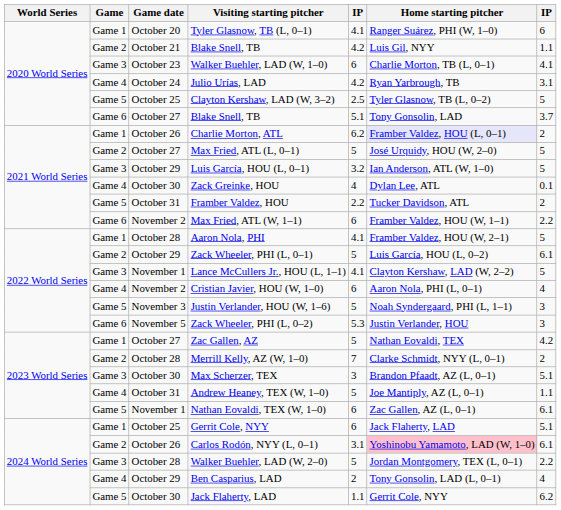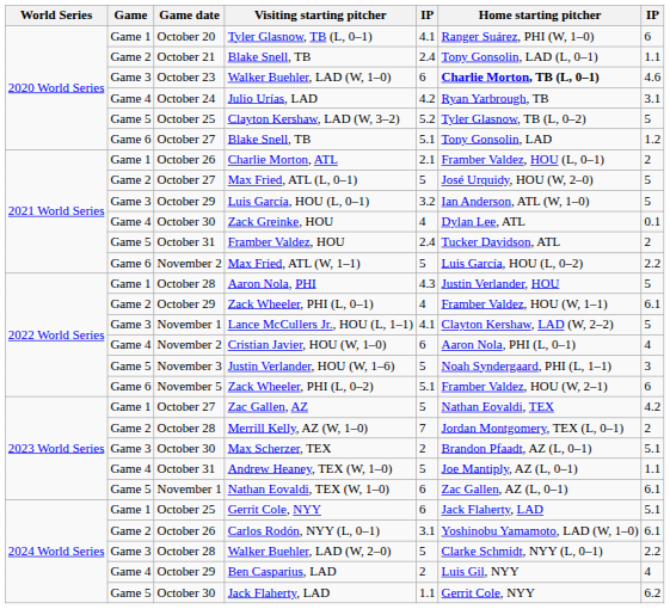 <table class="wikitable">
 <tr>
 <th>World Series</th>
 <th>Game</th>
 <th>Game date</th>
 <th>Visiting starting pitcher</th>
 <th>IP</th>
 <th>Home starting pitcher</th>
 <th>IP</th>
 </tr>
 <tr>
 <td rowspan=6><a href='#'>2020 World Series</a></td>
 <td>Game 1</td>
 <td>October 20</td>
 <td><a href='#'>Tyler Glasnow</a>, <a href='#'>TB</a> (L, 0–1)</td>
 <td>4.1</td>
 <td><a href='#'>Ranger Suárez</a>, PHI (W, 1–0)</td>
 <td>6</td>
 </tr>
 <tr>
 <td>Game 2</td>
 <td>October 21</td>
 <td><a href='#'>Blake Snell</a>, TB</td>
-<td>4.2</td>
-<td><a href='#'>Luis Gil</a>, NYY</td>
+<td>2.4</td>
+<td><a href='#'>Tony Gonsolin</a>, LAD (L, 0–1)</td>
 <td>1.1</td>
 </tr>
 <tr>
 <td>Game 3</td>
 <td>October 23</td>
 <td><a href='#'>Walker Buehler</a>, LAD (W, 1–0)</td>
 <td>6</td>
-<td><a href='#'>Charlie Morton</a>, TB (L, 0–1)</td>
-<td>4.1</td>
+<td><strong><a href='#'>Charlie Morton</a>, TB (L, 0–1)</strong></td>
+<td>4.6</td>
 </tr>
 <tr>
 <td>Game 4</td>
 <td>October 24</td>
 <td><a href='#'>Julio Urías</a>, LAD</td>
 <td>4.2</td>
 <td><a href='#'>Ryan Yarbrough</a>, TB</td>
 <td>3.1</td>
 </tr>
 <tr>
 <td>Game 5</td>
 <td>October 25</td>
 <td><a href='#'>Clayton Kershaw</a>, LAD (W, 3–2)</td>
-<td>2.5</td>
+<td>5.2</td>
 <td><a href='#'>Tyler Glasnow</a>, TB (L, 0–2)</td>
 <td>5</td>
 </tr>
 <tr>
 <td>Game 6</td>
 <td>October 27</td>
 <td><a href='#'>Blake Snell</a>, TB</td>
 <td>5.1</td>
 <td><a href='#'>Tony Gonsolin</a>, LAD</td>
-<td>3.7</td>
+<td>1.2</td>
 </tr>
 <tr>
 <td rowspan=6><a href='#'>2021 World Series</a></td>
 <td>Game 1</td>
 <td>October 26</td>
 <td><a href='#'>Charlie Morton</a>, <a href='#'>ATL</a></td>
-<td>6.2</td>
-<td style="background: lavender;"><a href='#'>Framber Valdez</a>, <a href='#'>HOU</a> (L, 0–1)</td>
+<td>2.1</td>
+<td><a href='#'>Framber Valdez</a>, <a href='#'>HOU</a> (L, 0–1)</td>
 <td>2</td>
 </tr>
 <tr>
 <td>Game 2</td>
 <td>October 27</td>
 <td><a href='#'>Max Fried</a>, ATL (L, 0–1)</td>
 <td>5</td>
 <td><a href='#'>José Urquidy</a>, HOU (W, 2–0)</td>
 <td>5</td>
 </tr>
 <tr>
 <td>Game 3</td>
 <td>October 29</td>
 <td><a href='#'>Luis García</a>, HOU (L, 0–1)</td>
 <td>3.2</td>
 <td><a href='#'>Ian Anderson</a>, ATL (W, 1–0)</td>
 <td>5</td>
 </tr>
 <tr>
 <td>Game 4</td>
 <td>October 30</td>
 <td><a href='#'>Zack Greinke</a>, HOU</td>
 <td>4</td>
 <td><a href='#'>Dylan Lee</a>, ATL</td>
 <td>0.1</td>
 </tr>
 <tr>
 <td>Game 5</td>
 <td>October 31</td>
 <td><a href='#'>Framber Valdez</a>, HOU</td>
-<td>2.2</td>
+<td>2.4</td>
 <td><a href='#'>Tucker Davidson</a>, ATL</td>
 <td>2</td>
 </tr>
 <tr>
 <td>Game 6</td>
 <td>November 2</td>
 <td><a href='#'>Max Fried</a>, ATL (W, 1–1)</td>
-<td>6</td>
-<td><a href='#'>Framber Valdez</a>, HOU (W, 1–1)</td>
+<td>5</td>
+<td><a href='#'>Luis García</a>, HOU (L, 0–2)</td>
 <td>2.2</td>
 </tr>
 <tr>
 <td rowspan="6"><a href='#'>2022 World Series</a></td>
 <td>Game 1</td>
 <td>October 28</td>
 <td><a href='#'>Aaron Nola</a>, <a href='#'>PHI</a></td>
-<td>4.1</td>
-<td><a href='#'>Framber Valdez</a>, HOU (W, 2–1)</td>
+<td>4.3</td>
+<td><a href='#'>Justin Verlander</a>, <a href='#'>HOU</a></td>
 <td>5</td>
 </tr>
 <tr>
 <td>Game 2</td>
 <td>October 29</td>
 <td><a href='#'>Zack Wheeler</a>, PHI (L, 0–1)</td>
-<td>5</td>
-<td><a href='#'>Luis García</a>, HOU (L, 0–2)</td>
+<td>4</td>
+<td><a href='#'>Framber Valdez</a>, HOU (W, 1–1)</td>
 <td>6.1</td>
 </tr>
 <tr>
 <td>Game 3</td>
 <td>November 1</td>
 <td><a href='#'>Lance McCullers Jr.</a>, HOU (L, 1–1)</td>
 <td>4.1</td>
 <td><a href='#'>Clayton Kershaw</a>, <a href='#'>LAD</a> (W, 2–2)</td>
 <td>5</td>
 </tr>
 <tr>
 <td>Game 4</td>
 <td>November 2</td>
 <td><a href='#'>Cristian Javier</a>, HOU (W, 1–0)</td>
 <td>6</td>
 <td><a href='#'>Aaron Nola</a>, PHI (L, 0–1)</td>
 <td>4</td>
 </tr>
 <tr>
 <td>Game 5</td>
 <td>November 3</td>
 <td><a href='#'>Justin Verlander</a>, HOU (W, 1–6)</td>
 <td>5</td>
 <td><a href='#'>Noah Syndergaard</a>, PHI (L, 1–1)</td>
 <td>3</td>
 </tr>
 <tr>
 <td>Game 6</td>
 <td>November 5</td>
 <td><a href='#'>Zack Wheeler</a>, PHI (L, 0–2)</td>
-<td>5.3</td>
-<td><a href='#'>Justin Verlander</a>, <a href='#'>HOU</a></td>
-<td>3</td>
+<td>5.1</td>
+<td><a href='#'>Framber Valdez</a>, HOU (W, 2–1)</td>
+<td>6</td>
 </tr>
 <tr>
 <td rowspan="5"><a href='#'>2023 World Series</a></td>
 <td>Game 1</td>
 <td>October 27</td>
 <td><a href='#'>Zac Gallen</a>, <a href='#'>AZ</a></td>
 <td>5</td>
 <td><a href='#'>Nathan Eovaldi</a>, <a href='#'>TEX</a></td>
 <td>4.2</td>
 </tr>
 <tr>
 <td>Game 2</td>
 <td>October 28</td>
 <td><a href='#'>Merrill Kelly</a>, AZ (W, 1–0)</td>
 <td>7</td>
-<td><a href='#'>Clarke Schmidt</a>, NYY (L, 0–1)</td>
+<td><a href='#'>Jordan Montgomery</a>, TEX (L, 0–1)</td>
 <td>2</td>
 </tr>
 <tr>
 <td>Game 3</td>
 <td>October 30</td>
 <td><a href='#'>Max Scherzer</a>, TEX</td>
-<td>3</td>
+<td>2</td>
 <td><a href='#'>Brandon Pfaadt</a>, AZ (L, 0–1)</td>
 <td>5.1</td>
 </tr>
 <tr>
 <td>Game 4</td>
 <td>October 31</td>
 <td><a href='#'>Andrew Heaney</a>, TEX (W, 1–0)</td>
 <td>5</td>
 <td><a href='#'>Joe Mantiply</a>, AZ (L, 0–1)</td>
 <td>1.1</td>
 </tr>
 <tr>
 <td>Game 5</td>
 <td>November 1</td>
 <td><a href='#'>Nathan Eovaldi</a>, TEX (W, 1–0)</td>
 <td>6</td>
 <td><a href='#'>Zac Gallen</a>, AZ (L, 0–1)</td>
 <td>6.1</td>
 </tr>
 <tr>
 <td rowspan="5"><a href='#'>2024 World Series</a></td>
 <td>Game 1</td>
 <td>October 25</td>
 <td><a href='#'>Gerrit Cole</a>, <a href='#'>NYY</a></td>
 <td>6</td>
 <td><a href='#'>Jack Flaherty</a>, <a href='#'>LAD</a></td>
 <td>5.1</td>
 </tr>
 <tr>
 <td>Game 2</td>
 <td>October 26</td>
 <td><a href='#'>Carlos Rodón</a>, NYY (L, 0–1)</td>
 <td>3.1</td>
-<td style="background: pink;"><a href='#'>Yoshinobu Yamamoto</a>, LAD (W, 1–0)</td>
+<td><a href='#'>Yoshinobu Yamamoto</a>, LAD (W, 1–0)</td>
 <td>6.1</td>
 </tr>
 <tr>
 <td>Game 3</td>
 <td>October 28</td>
 <td><a href='#'>Walker Buehler</a>, LAD (W, 2–0)</td>
 <td>5</td>
-<td><a href='#'>Jordan Montgomery</a>, TEX (L, 0–1)</td>
+<td><a href='#'>Clarke Schmidt</a>, NYY (L, 0–1)</td>
 <td>2.2</td>
 </tr>
 <tr>
 <td>Game 4</td>
 <td>October 29</td>
 <td><a href='#'>Ben Casparius</a>, LAD</td>
 <td>2</td>
-<td><a href='#'>Tony Gonsolin</a>, LAD (L, 0–1)</td>
+<td><a href='#'>Luis Gil</a>, NYY</td>
 <td>4</td>
 </tr>
 <tr>
 <td>Game 5</td>
 <td>October 30</td>
 <td><a href='#'>Jack Flaherty</a>, LAD</td>
 <td>1.1</td>
 <td><a href='#'>Gerrit Cole</a>, NYY</td>
 <td>6.2</td>
 </tr>
 </table>
